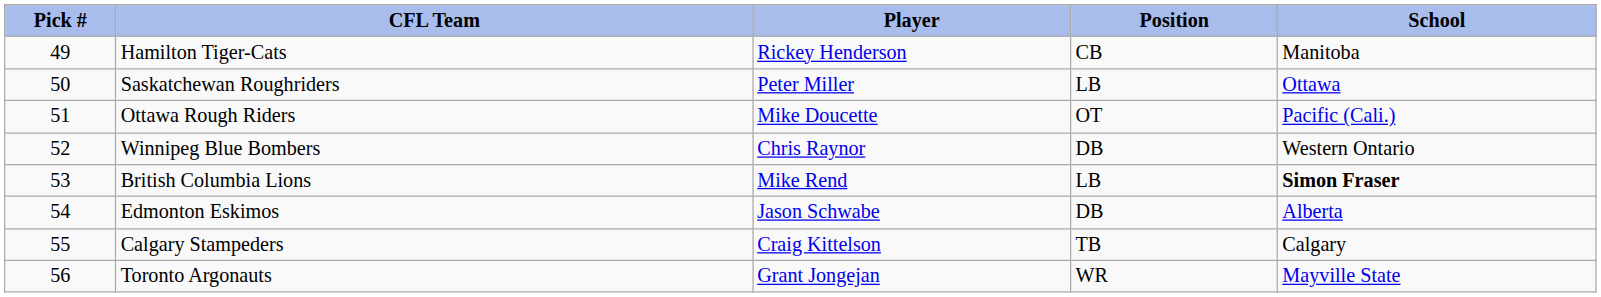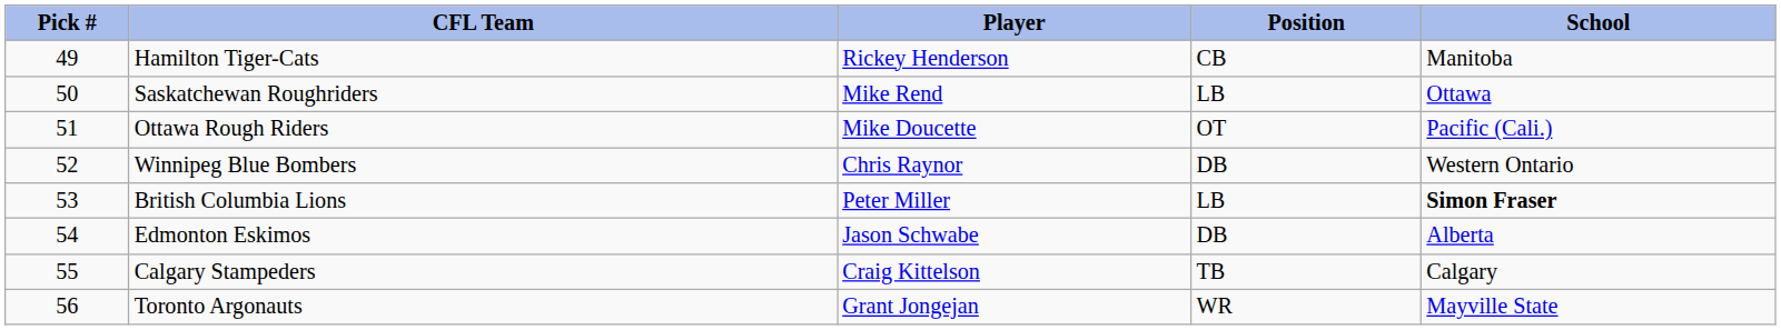 <table class="wikitable" style="width: 100%">
 <tr>
 <th style="background:#a8bdec; width:7%;">Pick #</th>
 <th style="width:40%; background:#a8bdec;">CFL Team</th>
 <th style="width:20%; background:#a8bdec;">Player</th>
 <th style="width:13%; background:#a8bdec;">Position</th>
 <th style="width:20%; background:#a8bdec;">School</th>
 </tr>
 <tr>
 <td align=center>49</td>
 <td>Hamilton Tiger-Cats</td>
 <td><a href='#'>Rickey Henderson</a></td>
 <td>CB</td>
 <td>Manitoba</td>
 </tr>
 <tr>
 <td align=center>50</td>
 <td>Saskatchewan Roughriders</td>
-<td><a href='#'>Peter Miller</a></td>
+<td><a href='#'>Mike Rend</a></td>
 <td>LB</td>
 <td><a href='#'>Ottawa</a></td>
 </tr>
 <tr>
 <td align=center>51</td>
 <td>Ottawa Rough Riders</td>
 <td><a href='#'>Mike Doucette</a></td>
 <td>OT</td>
 <td><a href='#'>Pacific (Cali.)</a></td>
 </tr>
 <tr>
 <td align=center>52</td>
 <td>Winnipeg Blue Bombers</td>
 <td><a href='#'>Chris Raynor</a></td>
 <td>DB</td>
 <td>Western Ontario</td>
 </tr>
 <tr>
 <td align=center>53</td>
 <td>British Columbia Lions</td>
-<td><a href='#'>Mike Rend</a></td>
+<td><a href='#'>Peter Miller</a></td>
 <td>LB</td>
 <td><strong>Simon Fraser</strong></td>
 </tr>
 <tr>
 <td align=center>54</td>
 <td>Edmonton Eskimos</td>
 <td><a href='#'>Jason Schwabe</a></td>
 <td>DB</td>
 <td><a href='#'>Alberta</a></td>
 </tr>
 <tr>
 <td align=center>55</td>
 <td>Calgary Stampeders</td>
 <td><a href='#'>Craig Kittelson</a></td>
 <td>TB</td>
 <td>Calgary</td>
 </tr>
 <tr>
 <td align=center>56</td>
 <td>Toronto Argonauts</td>
 <td><a href='#'>Grant Jongejan</a></td>
 <td>WR</td>
 <td><a href='#'>Mayville State</a></td>
 </tr>
 </table>
